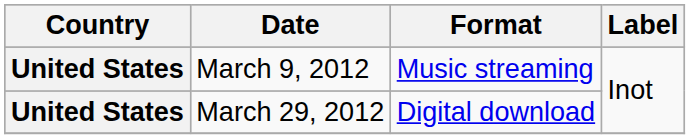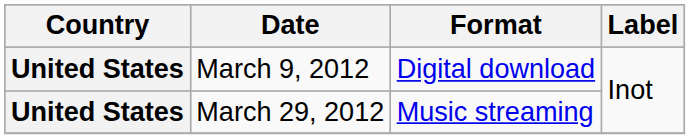 <table class="wikitable plainrowheaders">
 <tr>
 <th scope="col">Country</th>
 <th scope="col">Date</th>
 <th scope="col">Format</th>
 <th scope="col">Label</th>
 </tr>
 <tr>
 <th scope="row">United States</th>
 <td>March 9, 2012</td>
-<td><a href='#'>Music streaming</a></td>
+<td><a href='#'>Digital download</a></td>
 <td rowspan="2">Inot</td>
 </tr>
 <tr>
 <th scope="row">United States</th>
 <td>March 29, 2012</td>
-<td><a href='#'>Digital download</a></td>
+<td><a href='#'>Music streaming</a></td>
 </tr>
 <tr>
 </tr>
 </table>
